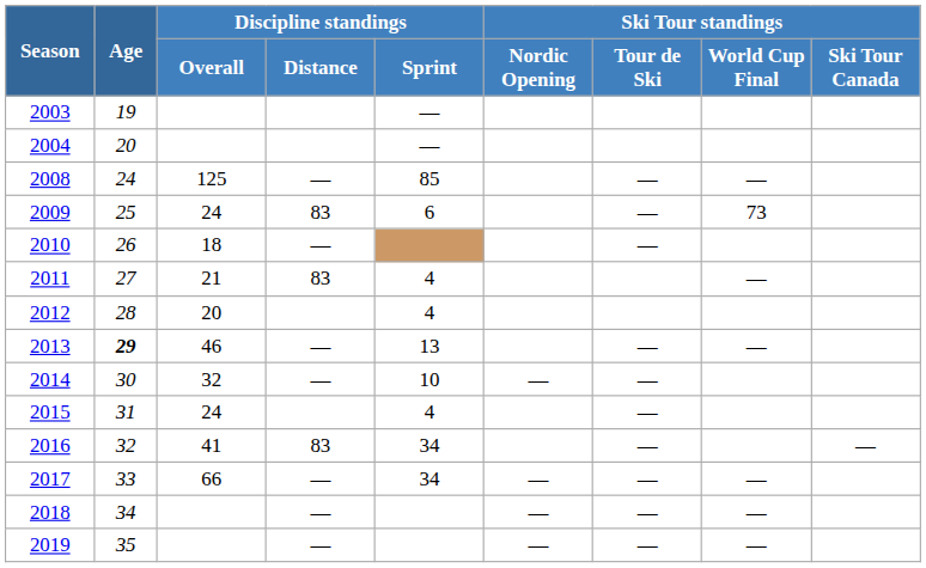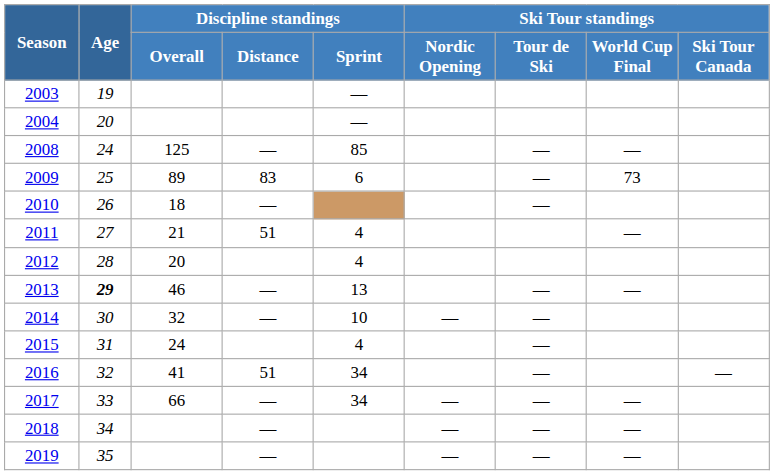 <table class="wikitable" style="font-size:95%; text-align:center; border:grey solid 1px; border-collapse:collapse; background:#ffffff;">
 <tr>
 <th style="background-color:#369; color:white; width:60px;" rowspan="2"> Season </th>
 <th style="background-color:#369; color:white; width:40px;" rowspan="2"> Age </th>
 <th style="background-color:#4180be; color:white;" colspan="3">Discipline standings</th>
 <th style="background-color:#4180be; color:white;" colspan="4">Ski Tour standings</th>
 </tr>
 <tr>
 <th style="background-color:#4180be; color:white; width:75px;">Overall</th>
 <th style="background-color:#4180be; color:white; width:75px;">Distance</th>
 <th style="background-color:#4180be; color:white; width:75px;">Sprint</th>
 <th style="background-color:#4180be; color:white; width:75px;">Nordic<br>Opening</th>
 <th style="background-color:#4180be; color:white; width:75px;">Tour de<br>Ski</th>
 <th style="background-color:#4180be; color:white; width:75px;">World Cup<br>Final</th>
 <th style="background-color:#4180be; color:white; width:75px;">Ski Tour<br>Canada</th>
 </tr>
 <tr>
 <td><a href='#'>2003</a></td>
 <td><em>19</em></td>
 <td></td>
 <td></td>
 <td>—</td>
 <td></td>
 <td></td>
 <td></td>
 <td></td>
 </tr>
 <tr>
 <td><a href='#'>2004</a></td>
 <td><em>20</em></td>
 <td></td>
 <td></td>
 <td>—</td>
 <td></td>
 <td></td>
 <td></td>
 <td></td>
 </tr>
 <tr>
 <td><a href='#'>2008</a></td>
 <td><em>24</em></td>
 <td>125</td>
 <td>—</td>
 <td>85</td>
 <td></td>
 <td>—</td>
 <td>—</td>
 <td></td>
 </tr>
 <tr>
 <td><a href='#'>2009</a></td>
 <td><em>25</em></td>
-<td>24</td>
+<td>89</td>
 <td>83</td>
 <td>6</td>
 <td></td>
 <td>—</td>
 <td>73</td>
 <td></td>
 </tr>
 <tr>
 <td><a href='#'>2010</a></td>
 <td><em>26</em></td>
 <td>18</td>
 <td>—</td>
 <td style="background:#c96;"></td>
 <td></td>
 <td>—</td>
 <td></td>
 <td></td>
 </tr>
 <tr>
 <td><a href='#'>2011</a></td>
 <td><em>27</em></td>
 <td>21</td>
-<td>83</td>
+<td>51</td>
 <td>4</td>
 <td></td>
 <td></td>
 <td>—</td>
 <td></td>
 </tr>
 <tr>
 <td><a href='#'>2012</a></td>
 <td><em>28</em></td>
 <td>20</td>
 <td></td>
 <td>4</td>
 <td></td>
 <td></td>
 <td></td>
 <td></td>
 </tr>
 <tr>
 <td><a href='#'>2013</a></td>
 <td><strong><em>29</em></strong></td>
 <td>46</td>
 <td>—</td>
 <td>13</td>
 <td></td>
 <td>—</td>
 <td>—</td>
 <td></td>
 </tr>
 <tr>
 <td><a href='#'>2014</a></td>
 <td><em>30</em></td>
 <td>32</td>
 <td>—</td>
 <td>10</td>
 <td>—</td>
 <td>—</td>
 <td></td>
 <td></td>
 </tr>
 <tr>
 <td><a href='#'>2015</a></td>
 <td><em>31</em></td>
 <td>24</td>
 <td></td>
 <td>4</td>
 <td></td>
 <td>—</td>
 <td></td>
 <td></td>
 </tr>
 <tr>
 <td><a href='#'>2016</a></td>
 <td><em>32</em></td>
 <td>41</td>
-<td>83</td>
+<td>51</td>
 <td>34</td>
 <td></td>
 <td>—</td>
 <td></td>
 <td>—</td>
 </tr>
 <tr>
 <td><a href='#'>2017</a></td>
 <td><em>33</em></td>
 <td>66</td>
 <td>—</td>
 <td>34</td>
 <td>—</td>
 <td>—</td>
 <td>—</td>
 <td></td>
 </tr>
 <tr>
 <td><a href='#'>2018</a></td>
 <td><em>34</em></td>
 <td></td>
 <td>—</td>
 <td></td>
 <td>—</td>
 <td>—</td>
 <td>—</td>
 <td></td>
 </tr>
 <tr>
 <td><a href='#'>2019</a></td>
 <td><em>35</em></td>
 <td></td>
 <td>—</td>
 <td></td>
 <td>—</td>
 <td>—</td>
 <td>—</td>
 <td></td>
 </tr>
 </table>
